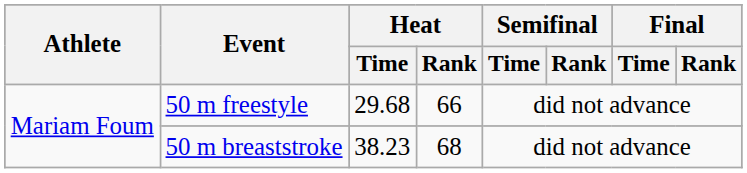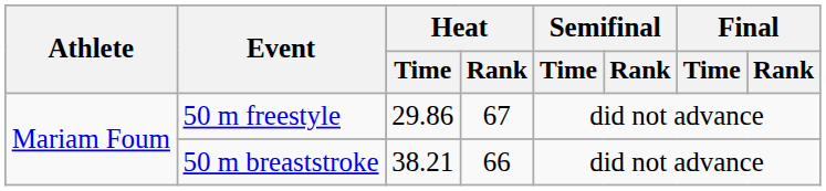 <table class=wikitable style="font-size:90%">
 <tr>
 <th rowspan="2">Athlete</th>
 <th rowspan="2">Event</th>
 <th colspan="2">Heat</th>
 <th colspan="2">Semifinal</th>
 <th colspan="2">Final</th>
 </tr>
 <tr style="font-size:95%">
 <th>Time</th>
 <th>Rank</th>
 <th>Time</th>
 <th>Rank</th>
 <th>Time</th>
 <th>Rank</th>
 </tr>
 <tr align=center>
 <td align=left rowspan=2><a href='#'>Mariam Foum</a></td>
 <td align=left><a href='#'>50 m freestyle</a></td>
-<td>29.68</td>
-<td>66</td>
+<td>29.86</td>
+<td>67</td>
 <td colspan=4>did not advance</td>
 </tr>
 <tr align=center>
 <td align=left><a href='#'>50 m breaststroke</a></td>
-<td>38.23</td>
-<td>68</td>
+<td>38.21</td>
+<td>66</td>
 <td colspan=4>did not advance</td>
 </tr>
 </table>
